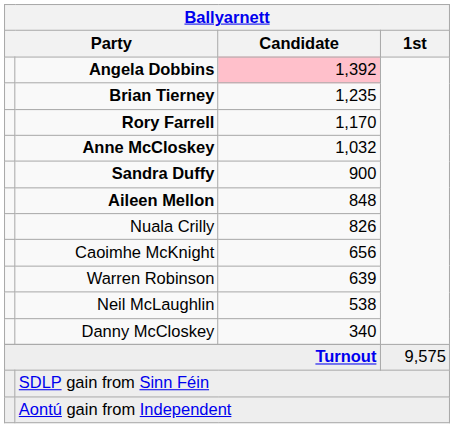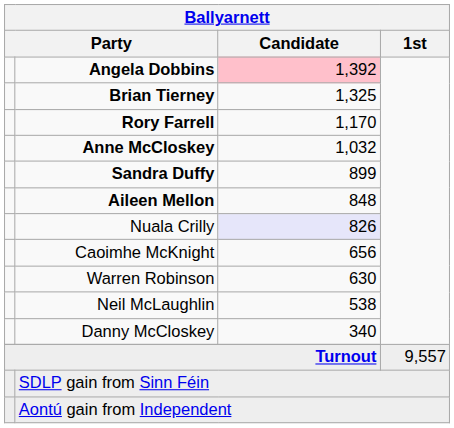 <table class="wikitable">
 <tr>
 <th colspan="4" align="center"><a href='#'>Ballyarnett</a></th>
 </tr>
 <tr>
 <th colspan="2" align="center" width=200>Party</th>
 <th width=150>Candidate</th>
 <th width=60>1st </th>
 </tr>
 <tr>
 <td></td>
 <td align="right"><strong>Angela Dobbins</strong></td>
 <td align="right" style="background: pink;">1,392</td>
 </tr>
 <tr>
 <td></td>
 <td align="right"><strong>Brian Tierney</strong></td>
-<td align="right">1,235</td>
+<td align="right">1,325</td>
 </tr>
 <tr>
 <td></td>
 <td align="right"><strong>Rory Farrell</strong></td>
 <td align="right">1,170</td>
 </tr>
 <tr>
 <td></td>
 <td align="right"><strong>Anne McCloskey</strong></td>
 <td align="right">1,032</td>
 </tr>
 <tr>
 <td></td>
 <td align="right"><strong>Sandra Duffy</strong></td>
-<td align="right">900</td>
+<td align="right">899</td>
 </tr>
 <tr>
 <td></td>
 <td align="right"><strong>Aileen Mellon</strong></td>
 <td align="right">848</td>
 </tr>
 <tr>
 <td></td>
 <td align="right">Nuala Crilly</td>
-<td align="right">826</td>
+<td align="right" style="background: lavender;">826</td>
 </tr>
 <tr>
 <td></td>
 <td align="right">Caoimhe McKnight</td>
 <td align="right">656</td>
 </tr>
 <tr>
 <td></td>
 <td align="right">Warren Robinson</td>
-<td align="right">639</td>
+<td align="right">630</td>
 </tr>
 <tr>
 <td></td>
 <td align="right">Neil McLaughlin</td>
 <td align="right">538</td>
 </tr>
 <tr>
 <td></td>
 <td align="right">Danny McCloskey</td>
 <td align="right">340</td>
 </tr>
 <tr>
 </tr>
 <tr bgcolor="EEEEEE">
 <td colspan=3 align="right"><strong><a href='#'>Turnout</a></strong></td>
-<td align="right">9,575</td>
+<td align="right">9,557</td>
 </tr>
 <tr bgcolor="EEEEEE">
 <td bgcolor=></td>
 <td colspan=4 bgcolor="EEEEEE"><a href='#'>SDLP</a> gain from <a href='#'>Sinn Féin</a></td>
 </tr>
 <tr bgcolor="EEEEEE">
 <td bgcolor=></td>
 <td colspan=4 bgcolor="EEEEEE"><a href='#'>Aontú</a> gain from <a href='#'>Independent</a></td>
 </tr>
 </table>
